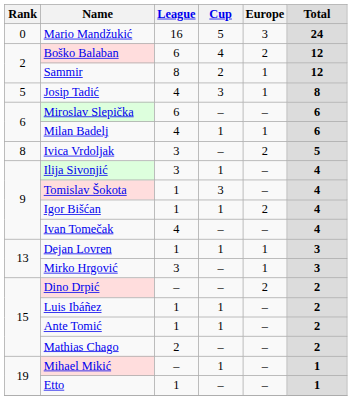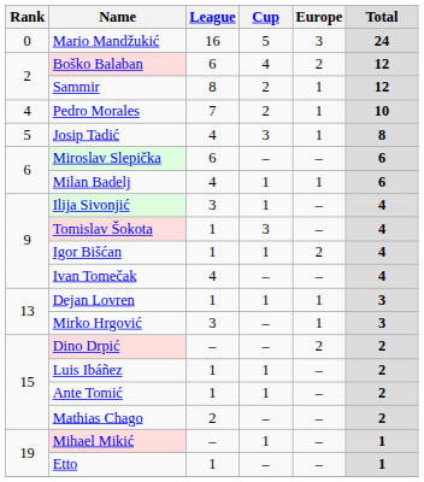 <table class="wikitable" style="text-align: center;">
 <tr>
 <th width=40>Rank</th>
 <th width=140>Name</th>
 <th width=50><a href='#'>League</a></th>
 <th width=50><a href='#'>Cup</a></th>
 <th width=50>Europe</th>
 <th width=70 style="background: #DCDCDC">Total</th>
 </tr>
 <tr>
 <td rowspan=1>0</td>
 <td style="text-align:left;"> <a href='#'>Mario Mandžukić</a></td>
 <td>16</td>
 <td>5</td>
 <td>3</td>
 <th style="background: #DCDCDC"><strong>24</strong></th>
 </tr>
 <tr>
 <td rowspan=2>2</td>
 <td style="text-align:left;" bgcolor="#ffdddd"> <a href='#'>Boško Balaban</a></td>
 <td>6</td>
 <td>4</td>
 <td>2</td>
 <th style="background: #DCDCDC"><strong>12</strong></th>
 </tr>
 <tr>
 <td style="text-align:left;"> <a href='#'>Sammir</a></td>
 <td>8</td>
 <td>2</td>
 <td>1</td>
 <th style="background: #DCDCDC"><strong>12</strong></th>
 </tr>
 <tr>
+<td>4</td>
+<td style="text-align:left;"> <a href='#'>Pedro Morales</a></td>
+<td>7</td>
+<td>2</td>
+<td>1</td>
+<th style="background: #DCDCDC"><strong>10</strong></th>
+</tr>
+<tr>
 <td>5</td>
 <td style="text-align:left;"> <a href='#'>Josip Tadić</a></td>
 <td>4</td>
 <td>3</td>
 <td>1</td>
 <th style="background: #DCDCDC"><strong>8</strong></th>
 </tr>
 <tr>
 <td rowspan=2>6</td>
 <td style="text-align:left;" bgcolor="#ddffdd"> <a href='#'>Miroslav Slepička</a></td>
 <td>6</td>
 <td>–</td>
 <td>–</td>
 <th style="background: #DCDCDC"><strong>6</strong></th>
 </tr>
 <tr>
 <td style="text-align:left;"> <a href='#'>Milan Badelj</a></td>
 <td>4</td>
 <td>1</td>
 <td>1</td>
 <th style="background: #DCDCDC"><strong>6</strong></th>
-</tr>
-<tr>
-<td>8</td>
-<td style="text-align:left;"> <a href='#'>Ivica Vrdoljak</a></td>
-<td>3</td>
-<td>–</td>
-<td>2</td>
-<th style="background: #DCDCDC"><strong>5</strong></th>
 </tr>
 <tr>
 <td rowspan=4>9</td>
 <td style="text-align:left;" bgcolor="#ddffdd"> <a href='#'>Ilija Sivonjić</a></td>
 <td>3</td>
 <td>1</td>
 <td>–</td>
 <th style="background: #DCDCDC"><strong>4</strong></th>
 </tr>
 <tr>
 <td style="text-align:left;" bgcolor="#ffdddd"> <a href='#'>Tomislav Šokota</a></td>
 <td>1</td>
 <td>3</td>
 <td>–</td>
 <th style="background: #DCDCDC"><strong>4</strong></th>
 </tr>
 <tr>
 <td style="text-align:left;"> <a href='#'>Igor Bišćan</a></td>
 <td>1</td>
 <td>1</td>
 <td>2</td>
 <th style="background: #DCDCDC"><strong>4</strong></th>
 </tr>
 <tr>
 <td style="text-align:left;"> <a href='#'>Ivan Tomečak</a></td>
 <td>4</td>
 <td>–</td>
 <td>–</td>
 <th style="background: #DCDCDC"><strong>4</strong></th>
 </tr>
 <tr>
 <td rowspan=2>13</td>
 <td style="text-align:left;"> <a href='#'>Dejan Lovren</a></td>
 <td>1</td>
 <td>1</td>
 <td>1</td>
 <th style="background: #DCDCDC"><strong>3</strong></th>
 </tr>
 <tr>
 <td style="text-align:left;"> <a href='#'>Mirko Hrgović</a></td>
 <td>3</td>
 <td>–</td>
 <td>1</td>
 <th style="background: #DCDCDC"><strong>3</strong></th>
 </tr>
 <tr>
 <td rowspan=4>15</td>
 <td style="text-align:left;" bgcolor="#ffdddd"> <a href='#'>Dino Drpić</a></td>
 <td>–</td>
 <td>–</td>
 <td>2</td>
 <th style="background: #DCDCDC"><strong>2</strong></th>
 </tr>
 <tr>
 <td style="text-align:left;"> <a href='#'>Luis Ibáñez</a></td>
 <td>1</td>
 <td>1</td>
 <td>–</td>
 <th style="background: #DCDCDC"><strong>2</strong></th>
 </tr>
 <tr>
 <td style="text-align:left;"> <a href='#'>Ante Tomić</a></td>
 <td>1</td>
 <td>1</td>
 <td>–</td>
 <th style="background: #DCDCDC"><strong>2</strong></th>
 </tr>
 <tr>
 <td style="text-align:left;"> <a href='#'>Mathias Chago</a></td>
 <td>2</td>
 <td>–</td>
 <td>–</td>
 <th style="background: #DCDCDC"><strong>2</strong></th>
 </tr>
 <tr>
 <td rowspan=2>19</td>
 <td style="text-align:left;" bgcolor="#ffdddd"> <a href='#'>Mihael Mikić</a></td>
 <td>–</td>
 <td>1</td>
 <td>–</td>
 <th style="background: #DCDCDC"><strong>1</strong></th>
 </tr>
 <tr>
 <td style="text-align:left;"> <a href='#'>Etto</a></td>
 <td>1</td>
 <td>–</td>
 <td>–</td>
 <th style="background: #DCDCDC"><strong>1</strong></th>
 </tr>
 <tr>
 </tr>
 </table>
